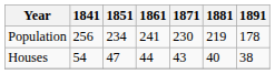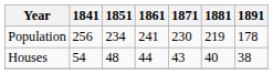 <table class="wikitable">
 <tr>
 <th>Year</th>
 <th>1841</th>
 <th>1851</th>
 <th>1861</th>
 <th>1871</th>
 <th>1881</th>
 <th>1891</th>
 </tr>
 <tr>
 <td>Population</td>
 <td>256</td>
 <td>234</td>
 <td>241</td>
 <td>230</td>
 <td>219</td>
 <td>178</td>
 </tr>
 <tr>
 <td>Houses</td>
 <td>54</td>
-<td>47</td>
+<td>48</td>
 <td>44</td>
 <td>43</td>
 <td>40</td>
 <td>38</td>
 </tr>
 <tr>
 </tr>
 </table>
